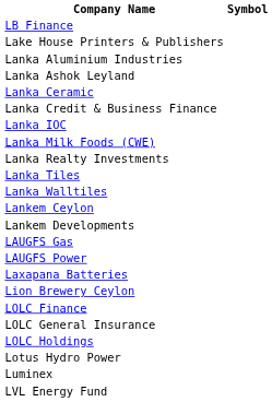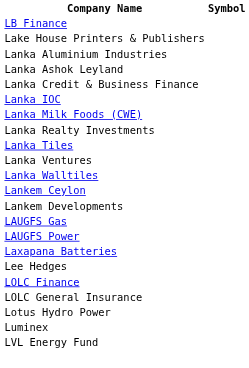 <table style="background:transparent;">
 <tr>
 <th>Company Name</th>
 <th>Symbol</th>
 </tr>
 <tr>
 <td><a href='#'>LB Finance</a></td>
 <td></td>
 </tr>
 <tr>
 <td>Lake House Printers & Publishers</td>
 <td></td>
 </tr>
 <tr>
 <td>Lanka Aluminium Industries</td>
 <td></td>
 </tr>
 <tr>
 <td>Lanka Ashok Leyland</td>
 <td></td>
 </tr>
 <tr>
-<td><a href='#'>Lanka Ceramic</a></td>
-<td></td>
-</tr>
-<tr>
 <td>Lanka Credit & Business Finance</td>
 <td></td>
 </tr>
 <tr>
 <td><a href='#'>Lanka IOC</a></td>
 <td></td>
 </tr>
 <tr>
 <td><a href='#'>Lanka Milk Foods (CWE)</a></td>
 <td></td>
 </tr>
 <tr>
 <td>Lanka Realty Investments</td>
 <td></td>
 </tr>
 <tr>
 <td><a href='#'>Lanka Tiles</a></td>
+<td></td>
+</tr>
+<tr>
+<td>Lanka Ventures</td>
 <td></td>
 </tr>
 <tr>
 <td><a href='#'>Lanka Walltiles</a></td>
 <td></td>
 </tr>
 <tr>
 <td><a href='#'>Lankem Ceylon</a></td>
 <td></td>
 </tr>
 <tr>
 <td>Lankem Developments</td>
 <td></td>
 </tr>
 <tr>
 <td><a href='#'>LAUGFS Gas</a></td>
 <td></td>
 </tr>
 <tr>
 <td><a href='#'>LAUGFS Power</a></td>
 <td></td>
 </tr>
 <tr>
 <td><a href='#'>Laxapana Batteries</a></td>
 <td></td>
 </tr>
 <tr>
-<td><a href='#'>Lion Brewery Ceylon</a></td>
+<td>Lee Hedges</td>
 <td></td>
 </tr>
 <tr>
 <td><a href='#'>LOLC Finance</a></td>
 <td></td>
 </tr>
 <tr>
 <td>LOLC General Insurance</td>
-<td></td>
-</tr>
-<tr>
-<td><a href='#'>LOLC Holdings</a></td>
 <td></td>
 </tr>
 <tr>
 <td>Lotus Hydro Power</td>
 <td></td>
 </tr>
 <tr>
 <td>Luminex</td>
 <td></td>
 </tr>
 <tr>
 <td>LVL Energy Fund</td>
 <td></td>
 </tr>
 </table>
